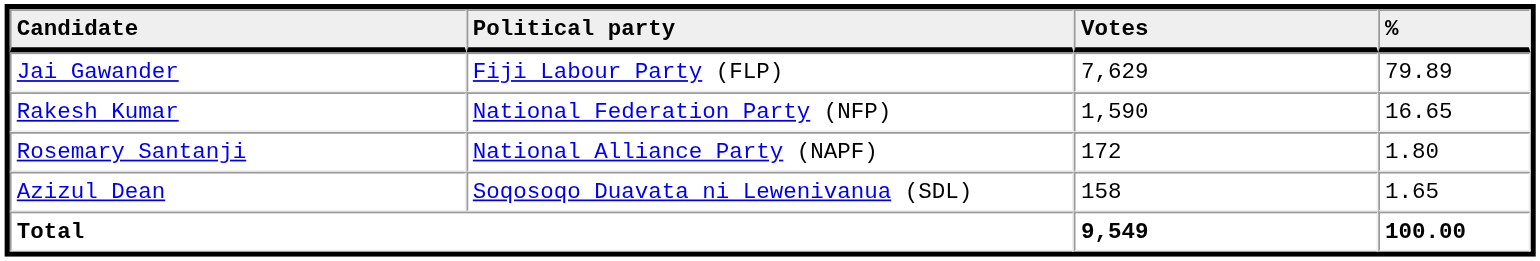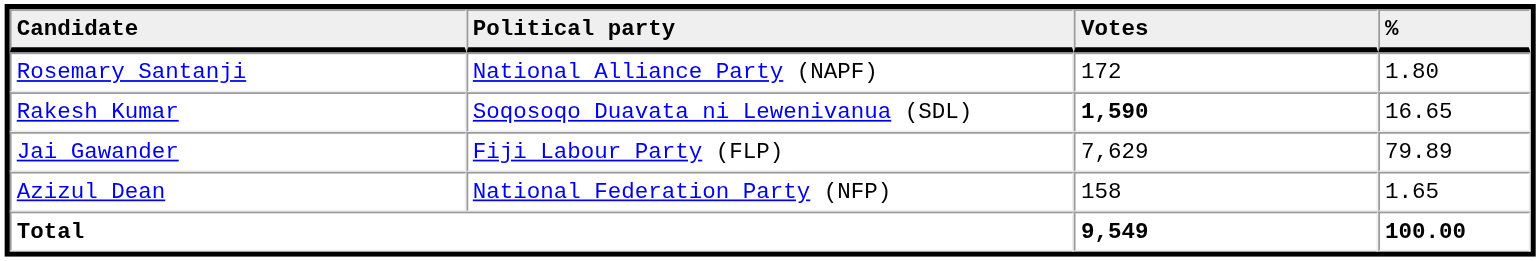 <table table width="70%" border="1" align="center" cellpadding=3 cellspacing=0 style="margin:5px; border:3px solid;">
 <tr>
 <td td width="30%" style="border-bottom:3px solid; background:#efefef;"><strong>Candidate</strong></td>
 <td td width="40%" style="border-bottom:3px solid; background:#efefef;"><strong>Political party</strong></td>
 <td td width="20%" style="border-bottom:3px solid; background:#efefef;"><strong>Votes</strong></td>
 <td td width="10%" style="border-bottom:3px solid; background:#efefef;"><strong>%</strong></td>
 </tr>
 <tr>
+<td><a href='#'>Rosemary Santanji</a></td>
+<td><a href='#'>National Alliance Party</a> (NAPF)</td>
+<td>172</td>
+<td>1.80</td>
+</tr>
+<tr>
+<td><a href='#'>Rakesh Kumar</a></td>
+<td><a href='#'>Soqosoqo Duavata ni Lewenivanua</a> (SDL)</td>
+<td><strong>1,590</strong></td>
+<td>16.65</td>
+</tr>
+<tr>
 <td><a href='#'>Jai Gawander</a></td>
 <td><a href='#'>Fiji Labour Party</a> (FLP)</td>
 <td>7,629</td>
 <td>79.89</td>
 </tr>
 <tr>
-<td><a href='#'>Rakesh Kumar</a></td>
+<td><a href='#'>Azizul Dean</a></td>
 <td><a href='#'>National Federation Party</a> (NFP)</td>
-<td>1,590</td>
-<td>16.65</td>
-</tr>
-<tr>
-<td><a href='#'>Rosemary Santanji</a></td>
-<td><a href='#'>National Alliance Party</a> (NAPF)</td>
-<td>172</td>
-<td>1.80</td>
-</tr>
-<tr>
-<td><a href='#'>Azizul Dean</a></td>
-<td><a href='#'>Soqosoqo Duavata ni Lewenivanua</a> (SDL)</td>
 <td>158</td>
 <td>1.65</td>
 </tr>
 <tr>
 <td colspan=2><strong>Total</strong></td>
 <td><strong>9,549</strong></td>
 <td><strong>100.00</strong></td>
 </tr>
 <tr>
 </tr>
 </table>
